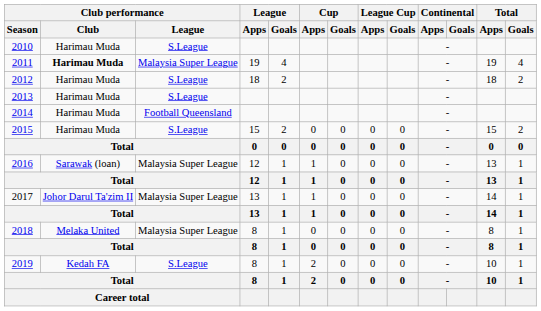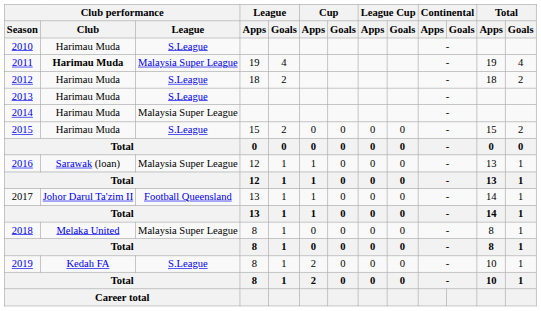 <table class="wikitable" style="text-align:center">
 <tr>
 <th colspan=3>Club performance</th>
 <th colspan=2>League</th>
 <th colspan=2>Cup</th>
 <th colspan=2>League Cup</th>
 <th colspan=2>Continental</th>
 <th colspan=2>Total</th>
 </tr>
 <tr>
 <th>Season</th>
 <th>Club</th>
 <th>League</th>
 <th>Apps</th>
 <th>Goals</th>
 <th>Apps</th>
 <th>Goals</th>
 <th>Apps</th>
 <th>Goals</th>
 <th>Apps</th>
 <th>Goals</th>
 <th>Apps</th>
 <th>Goals</th>
 </tr>
 <tr>
 <td><a href='#'>2010</a></td>
 <td rowspan="1">Harimau Muda</td>
 <td rowspan="1"><a href='#'>S.League</a></td>
 <td></td>
 <td></td>
 <td></td>
 <td></td>
 <td></td>
 <td></td>
 <td colspan="2">-</td>
 <td></td>
 <td></td>
 </tr>
 <tr>
 <td><a href='#'>2011</a></td>
 <td rowspan="1"><strong>Harimau Muda</strong></td>
 <td rowspan="1"><a href='#'>Malaysia Super League</a></td>
 <td>19</td>
 <td>4</td>
 <td></td>
 <td></td>
 <td></td>
 <td></td>
 <td colspan="2">-</td>
 <td>19</td>
 <td>4</td>
 </tr>
 <tr>
 <td><a href='#'>2012</a></td>
 <td rowspan="1">Harimau Muda</td>
 <td rowspan="1"><a href='#'>S.League</a></td>
 <td>18</td>
 <td>2</td>
 <td></td>
 <td></td>
 <td></td>
 <td></td>
 <td colspan="2">-</td>
 <td>18</td>
 <td>2</td>
 </tr>
 <tr>
 <td><a href='#'>2013</a></td>
 <td rowspan="1">Harimau Muda</td>
 <td rowspan="1"><a href='#'>S.League</a></td>
 <td></td>
 <td></td>
 <td></td>
 <td></td>
 <td></td>
 <td></td>
 <td colspan="2">-</td>
 <td></td>
 <td></td>
 </tr>
 <tr>
 <td><a href='#'>2014</a></td>
 <td rowspan="1">Harimau Muda</td>
-<td rowspan="1"><a href='#'>Football Queensland</a></td>
+<td rowspan="1">Malaysia Super League</td>
 <td></td>
 <td></td>
 <td></td>
 <td></td>
 <td></td>
 <td></td>
 <td colspan="2">-</td>
 <td></td>
 <td></td>
 </tr>
 <tr>
 <td><a href='#'>2015</a></td>
 <td rowspan="1">Harimau Muda</td>
 <td rowspan="1"><a href='#'>S.League</a></td>
 <td>15</td>
 <td>2</td>
 <td>0</td>
 <td>0</td>
 <td>0</td>
 <td>0</td>
 <td colspan="2">-</td>
 <td>15</td>
 <td>2</td>
 </tr>
 <tr>
 <th colspan=3>Total</th>
 <th>0</th>
 <th>0</th>
 <th>0</th>
 <th>0</th>
 <th>0</th>
 <th>0</th>
 <th colspan="2">-</th>
 <th>0</th>
 <th>0</th>
 </tr>
 <tr>
 <td><a href='#'>2016</a></td>
 <td rowspan="1"><a href='#'>Sarawak</a> (loan)</td>
 <td rowspan="1">Malaysia Super League</td>
 <td>12</td>
 <td>1</td>
 <td>1</td>
 <td>0</td>
 <td>0</td>
 <td>0</td>
 <td colspan="2">-</td>
 <td>13</td>
 <td>1</td>
 </tr>
 <tr>
 <th colspan=3>Total</th>
 <th>12</th>
 <th>1</th>
 <th>1</th>
 <th>0</th>
 <th>0</th>
 <th>0</th>
 <th colspan="2">-</th>
 <th>13</th>
 <th>1</th>
 </tr>
 <tr>
 <td>2017</td>
 <td rowspan="1"><a href='#'>Johor Darul Ta'zim II</a></td>
-<td rowspan="1">Malaysia Super League</td>
+<td rowspan="1"><a href='#'>Football Queensland</a></td>
 <td>13</td>
 <td>1</td>
 <td>1</td>
 <td>0</td>
 <td>0</td>
 <td>0</td>
 <td colspan="2">-</td>
 <td>14</td>
 <td>1</td>
 </tr>
 <tr>
 <th colspan=3>Total</th>
 <th>13</th>
 <th>1</th>
 <th>1</th>
 <th>0</th>
 <th>0</th>
 <th>0</th>
 <th colspan="2">-</th>
 <th>14</th>
 <th>1</th>
 </tr>
 <tr>
 <td><a href='#'>2018</a></td>
 <td rowspan="1"><a href='#'>Melaka United</a></td>
 <td rowspan="1">Malaysia Super League</td>
 <td>8</td>
 <td>1</td>
 <td>0</td>
 <td>0</td>
 <td>0</td>
 <td>0</td>
 <td colspan="2">-</td>
 <td>8</td>
 <td>1</td>
 </tr>
 <tr>
 <th colspan=3>Total</th>
 <th>8</th>
 <th>1</th>
 <th>0</th>
 <th>0</th>
 <th>0</th>
 <th>0</th>
 <th colspan="2">-</th>
 <th>8</th>
 <th>1</th>
 </tr>
 <tr>
 <td><a href='#'>2019</a></td>
 <td rowspan="1"><a href='#'>Kedah FA</a></td>
 <td rowspan="1"><a href='#'>S.League</a></td>
 <td>8</td>
 <td>1</td>
 <td>2</td>
 <td>0</td>
 <td>0</td>
 <td>0</td>
 <td colspan="2">-</td>
 <td>10</td>
 <td>1</td>
 </tr>
 <tr>
 <th colspan=3>Total</th>
 <th>8</th>
 <th>1</th>
 <th>2</th>
 <th>0</th>
 <th>0</th>
 <th>0</th>
 <th colspan="2">-</th>
 <th>10</th>
 <th>1</th>
 </tr>
 <tr>
 <th colspan=3>Career total</th>
 <th></th>
 <th></th>
 <th></th>
 <th></th>
 <th></th>
 <th></th>
 <th></th>
 <th></th>
 <th></th>
 <th></th>
 </tr>
 </table>
